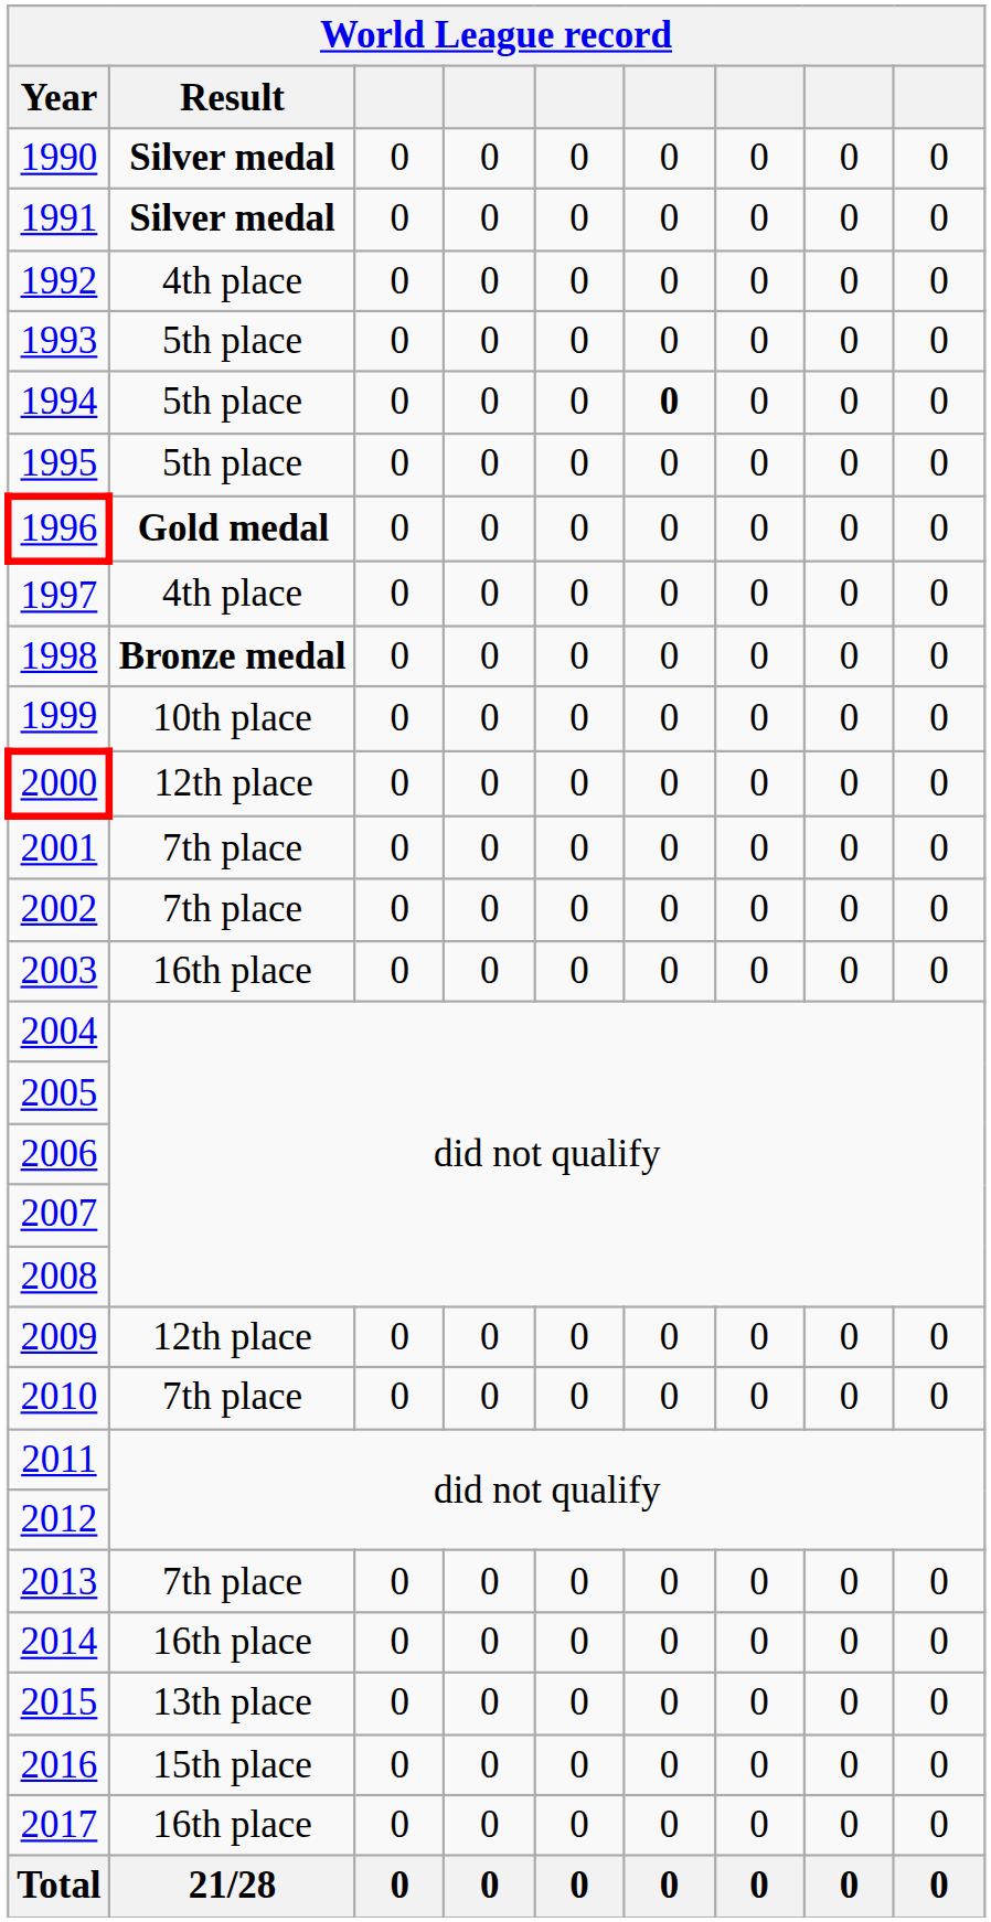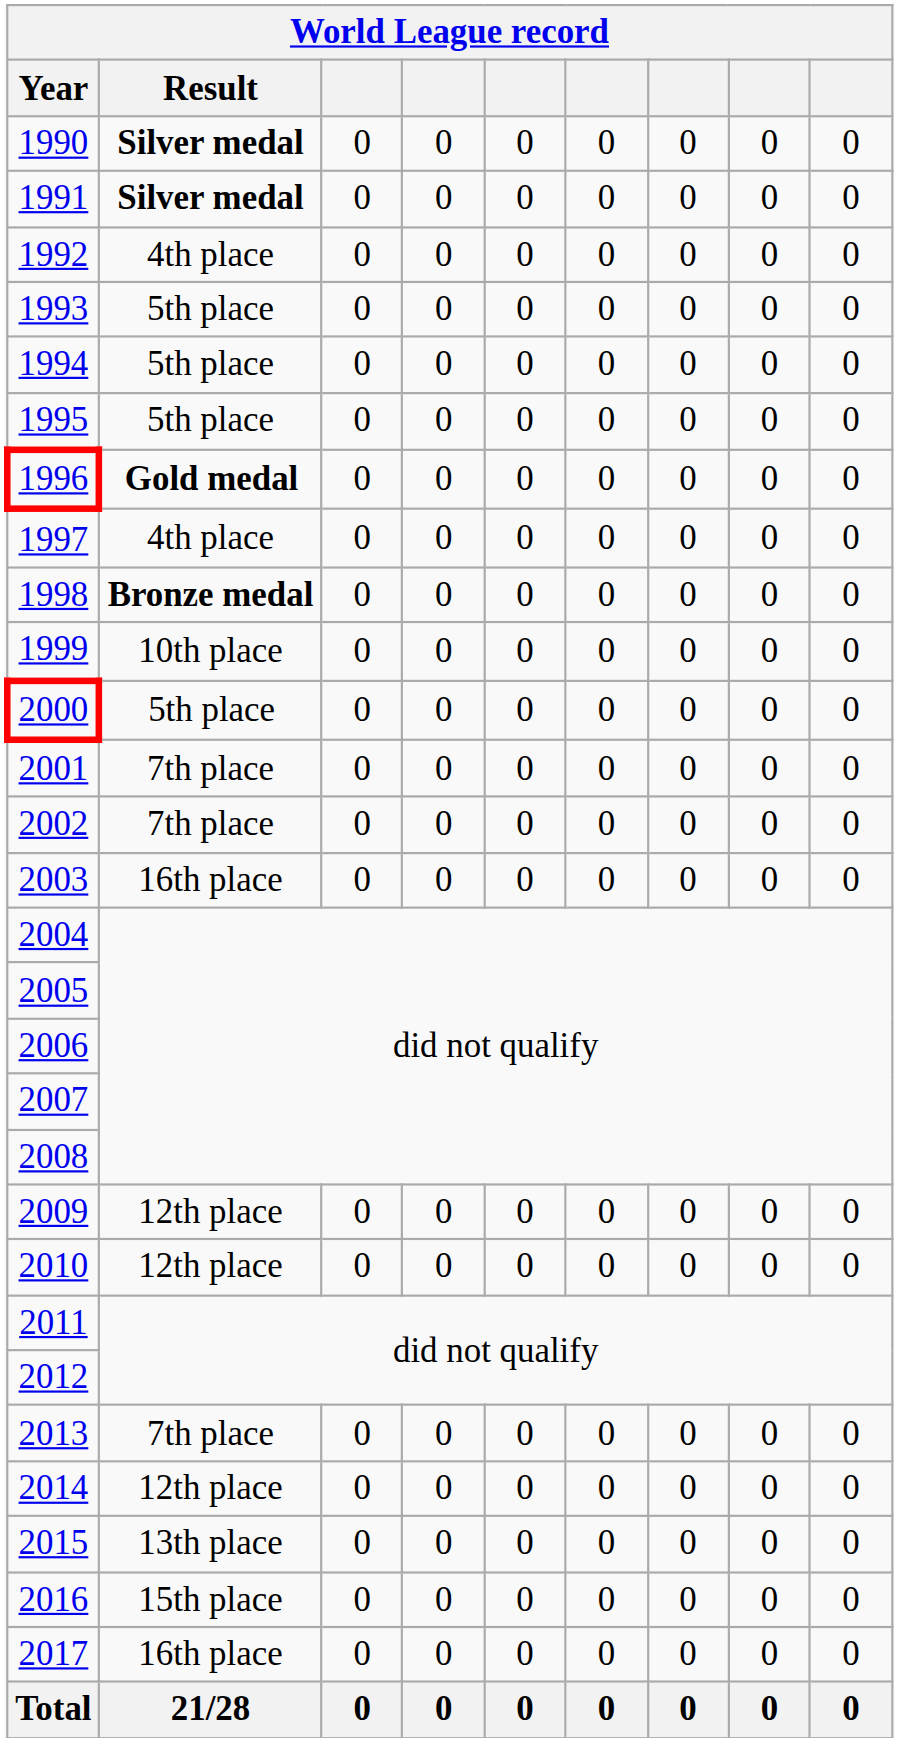 <table class="wikitable" style="text-align: center;">
 <tr>
 <th colspan=9><a href='#'>World League record</a></th>
 </tr>
 <tr>
 <th>Year</th>
 <th>Result</th>
 <th width=30></th>
 <th width=30></th>
 <th width=30></th>
 <th width=30></th>
 <th width=30></th>
 <th width=30></th>
 <th width=30></th>
 </tr>
 <tr>
 <td> <a href='#'>1990</a></td>
 <td> <strong>Silver medal</strong></td>
 <td>0</td>
 <td>0</td>
 <td>0</td>
 <td>0</td>
 <td>0</td>
 <td>0</td>
 <td>0</td>
 </tr>
 <tr>
 <td> <a href='#'>1991</a></td>
 <td> <strong>Silver medal</strong></td>
 <td>0</td>
 <td>0</td>
 <td>0</td>
 <td>0</td>
 <td>0</td>
 <td>0</td>
 <td>0</td>
 </tr>
 <tr>
 <td> <a href='#'>1992</a></td>
 <td>4th place</td>
 <td>0</td>
 <td>0</td>
 <td>0</td>
 <td>0</td>
 <td>0</td>
 <td>0</td>
 <td>0</td>
 </tr>
 <tr>
 <td> <a href='#'>1993</a></td>
 <td>5th place</td>
 <td>0</td>
 <td>0</td>
 <td>0</td>
 <td>0</td>
 <td>0</td>
 <td>0</td>
 <td>0</td>
 </tr>
 <tr>
 <td> <a href='#'>1994</a></td>
 <td>5th place</td>
 <td>0</td>
 <td>0</td>
 <td>0</td>
-<td><strong>0</strong></td>
+<td>0</td>
 <td>0</td>
 <td>0</td>
 <td>0</td>
 </tr>
 <tr>
 <td> <a href='#'>1995</a></td>
 <td>5th place</td>
 <td>0</td>
 <td>0</td>
 <td>0</td>
 <td>0</td>
 <td>0</td>
 <td>0</td>
 <td>0</td>
 </tr>
 <tr>
 <td style="border:3px solid red"> <a href='#'>1996</a></td>
 <td> <strong>Gold medal</strong></td>
 <td>0</td>
 <td>0</td>
 <td>0</td>
 <td>0</td>
 <td>0</td>
 <td>0</td>
 <td>0</td>
 </tr>
 <tr>
 <td> <a href='#'>1997</a></td>
 <td>4th place</td>
 <td>0</td>
 <td>0</td>
 <td>0</td>
 <td>0</td>
 <td>0</td>
 <td>0</td>
 <td>0</td>
 </tr>
 <tr>
 <td> <a href='#'>1998</a></td>
 <td> <strong>Bronze medal</strong></td>
 <td>0</td>
 <td>0</td>
 <td>0</td>
 <td>0</td>
 <td>0</td>
 <td>0</td>
 <td>0</td>
 </tr>
 <tr>
 <td> <a href='#'>1999</a></td>
 <td>10th place</td>
 <td>0</td>
 <td>0</td>
 <td>0</td>
 <td>0</td>
 <td>0</td>
 <td>0</td>
 <td>0</td>
 </tr>
 <tr>
 <td style="border:3px solid red"> <a href='#'>2000</a></td>
-<td>12th place</td>
+<td>5th place</td>
 <td>0</td>
 <td>0</td>
 <td>0</td>
 <td>0</td>
 <td>0</td>
 <td>0</td>
 <td>0</td>
 </tr>
 <tr>
 <td> <a href='#'>2001</a></td>
 <td>7th place</td>
 <td>0</td>
 <td>0</td>
 <td>0</td>
 <td>0</td>
 <td>0</td>
 <td>0</td>
 <td>0</td>
 </tr>
 <tr>
 <td> <a href='#'>2002</a></td>
 <td>7th place</td>
 <td>0</td>
 <td>0</td>
 <td>0</td>
 <td>0</td>
 <td>0</td>
 <td>0</td>
 <td>0</td>
 </tr>
 <tr>
 <td> <a href='#'>2003</a></td>
 <td>16th place</td>
 <td>0</td>
 <td>0</td>
 <td>0</td>
 <td>0</td>
 <td>0</td>
 <td>0</td>
 <td>0</td>
 </tr>
 <tr>
 <td> <a href='#'>2004</a></td>
 <td colspan=8 rowspan=5>did not qualify</td>
 </tr>
 <tr>
 <td> <a href='#'>2005</a></td>
 </tr>
 <tr>
 <td> <a href='#'>2006</a></td>
 </tr>
 <tr>
 <td> <a href='#'>2007</a></td>
 </tr>
 <tr>
 <td> <a href='#'>2008</a></td>
 </tr>
 <tr>
 <td> <a href='#'>2009</a></td>
 <td>12th place</td>
 <td>0</td>
 <td>0</td>
 <td>0</td>
 <td>0</td>
 <td>0</td>
 <td>0</td>
 <td>0</td>
 </tr>
 <tr>
 <td> <a href='#'>2010</a></td>
-<td>7th place</td>
+<td>12th place</td>
 <td>0</td>
 <td>0</td>
 <td>0</td>
 <td>0</td>
 <td>0</td>
 <td>0</td>
 <td>0</td>
 </tr>
 <tr>
 <td> <a href='#'>2011</a></td>
 <td colspan=8 rowspan=2>did not qualify</td>
 </tr>
 <tr>
 <td> <a href='#'>2012</a></td>
 </tr>
 <tr>
 <td> <a href='#'>2013</a></td>
 <td>7th place</td>
 <td>0</td>
 <td>0</td>
 <td>0</td>
 <td>0</td>
 <td>0</td>
 <td>0</td>
 <td>0</td>
 </tr>
 <tr>
 <td> <a href='#'>2014</a></td>
-<td>16th place</td>
+<td>12th place</td>
 <td>0</td>
 <td>0</td>
 <td>0</td>
 <td>0</td>
 <td>0</td>
 <td>0</td>
 <td>0</td>
 </tr>
 <tr>
 <td> <a href='#'>2015</a></td>
 <td>13th place</td>
 <td>0</td>
 <td>0</td>
 <td>0</td>
 <td>0</td>
 <td>0</td>
 <td>0</td>
 <td>0</td>
 </tr>
 <tr>
 <td> <a href='#'>2016</a></td>
 <td>15th place</td>
 <td>0</td>
 <td>0</td>
 <td>0</td>
 <td>0</td>
 <td>0</td>
 <td>0</td>
 <td>0</td>
 </tr>
 <tr>
 <td> <a href='#'>2017</a></td>
 <td>16th place</td>
 <td>0</td>
 <td>0</td>
 <td>0</td>
 <td>0</td>
 <td>0</td>
 <td>0</td>
 <td>0</td>
 </tr>
 <tr>
 <th>Total</th>
 <th>21/28</th>
 <th>0</th>
 <th>0</th>
 <th>0</th>
 <th>0</th>
 <th>0</th>
 <th>0</th>
 <th>0</th>
 </tr>
 </table>
